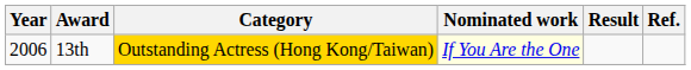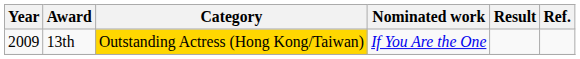 <table class="wikitable">
 <tr>
 <th>Year</th>
 <th>Award</th>
 <th>Category</th>
 <th>Nominated work</th>
 <th>Result</th>
 <th>Ref.</th>
 </tr>
 <tr>
-<td>2006</td>
+<td>2009</td>
 <td>13th</td>
 <td style="background: gold;">Outstanding Actress (Hong Kong/Taiwan)</td>
-<td style="background: lightyellow;"><em><a href='#'>If You Are the One</a></em></td>
+<td><em><a href='#'>If You Are the One</a></em></td>
 <td></td>
 <td></td>
 </tr>
 <tr>
 </tr>
 </table>
